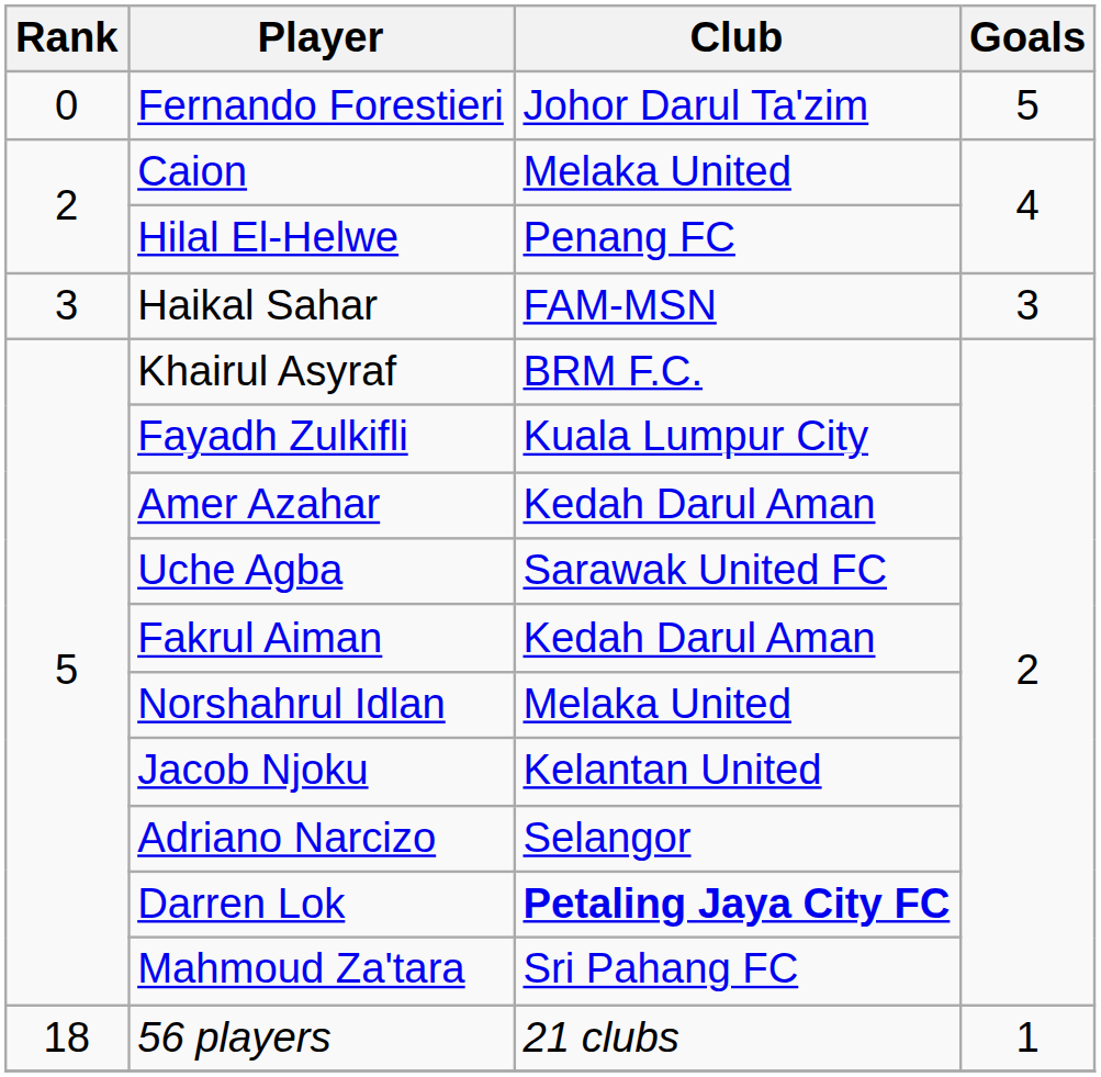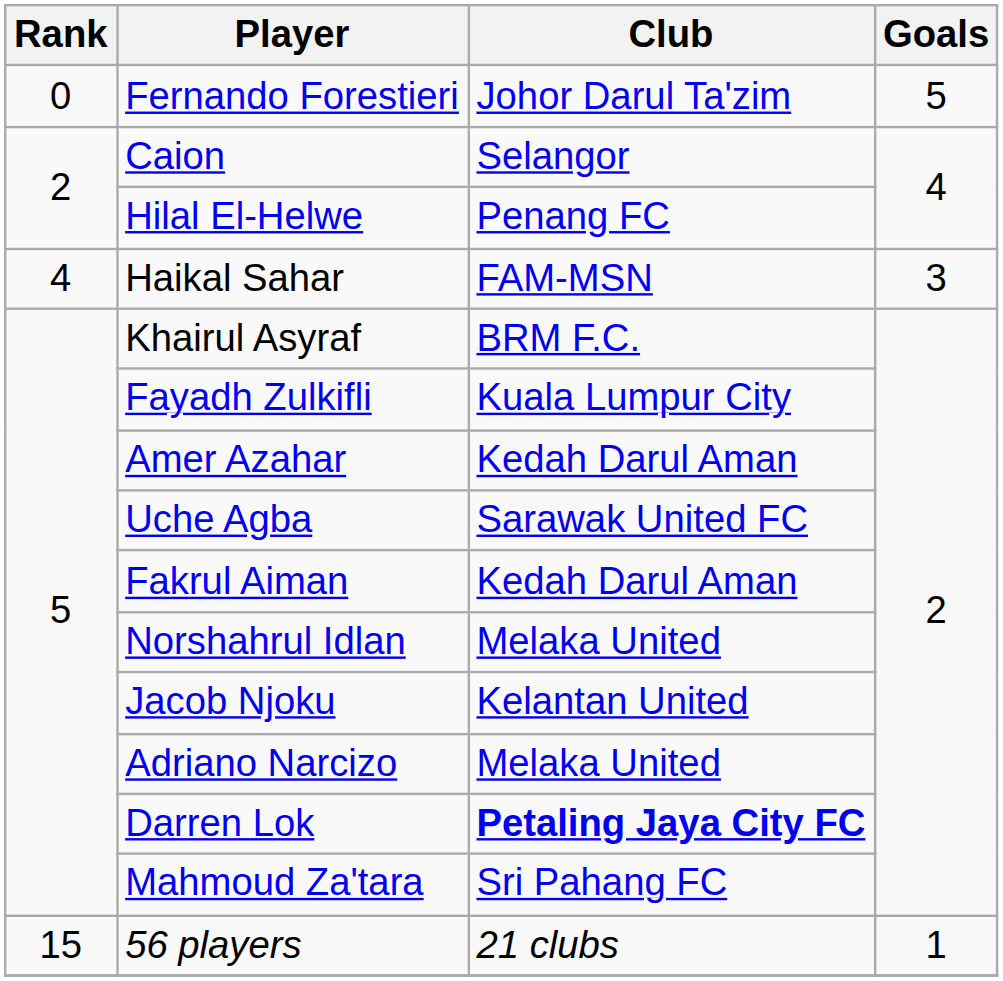 <table class="wikitable sortable" style="text-align:center">
 <tr>
 <th>Rank</th>
 <th>Player</th>
 <th>Club</th>
 <th>Goals</th>
 </tr>
 <tr>
 <td>0</td>
 <td align="left"> <a href='#'>Fernando Forestieri</a></td>
 <td align="left"><a href='#'>Johor Darul Ta'zim</a></td>
 <td>5</td>
 </tr>
 <tr>
 <td rowspan="2">2</td>
 <td align="left"> <a href='#'>Caion</a></td>
-<td align="left"><a href='#'>Melaka United</a></td>
+<td align="left"><a href='#'>Selangor</a></td>
 <td rowspan="2">4</td>
 </tr>
 <tr>
 <td align="left"> <a href='#'>Hilal El-Helwe</a></td>
 <td align="left"><a href='#'>Penang FC</a></td>
 </tr>
 <tr>
-<td>3</td>
+<td>4</td>
 <td align="left"> Haikal Sahar</td>
 <td align="left"><a href='#'>FAM-MSN</a></td>
 <td>3</td>
 </tr>
 <tr>
 <td rowspan="10">5</td>
 <td align="left"> Khairul Asyraf</td>
 <td align="left"><a href='#'>BRM F.C.</a></td>
 <td rowspan="10">2</td>
 </tr>
 <tr>
 <td align="left"> <a href='#'>Fayadh Zulkifli</a></td>
 <td align="left"><a href='#'>Kuala Lumpur City</a></td>
 </tr>
 <tr>
 <td align="left"> <a href='#'>Amer Azahar</a></td>
 <td align="left"><a href='#'>Kedah Darul Aman</a></td>
 </tr>
 <tr>
 <td align="left"> <a href='#'>Uche Agba</a></td>
 <td align="left"><a href='#'>Sarawak United FC</a></td>
 </tr>
 <tr>
 <td align="left"> <a href='#'>Fakrul Aiman</a></td>
 <td align="left"><a href='#'>Kedah Darul Aman</a></td>
 </tr>
 <tr>
 <td align="left"> <a href='#'>Norshahrul Idlan</a></td>
 <td align="left"><a href='#'>Melaka United</a></td>
 </tr>
 <tr>
 <td align="left"> <a href='#'>Jacob Njoku</a></td>
 <td align="left"><a href='#'>Kelantan United</a></td>
 </tr>
 <tr>
 <td align="left"> <a href='#'>Adriano Narcizo</a></td>
-<td align="left"><a href='#'>Selangor</a></td>
+<td align="left"><a href='#'>Melaka United</a></td>
 </tr>
 <tr>
 <td align="left"> <a href='#'>Darren Lok</a></td>
 <td align="left"><strong><a href='#'>Petaling Jaya City FC</a></strong></td>
 </tr>
 <tr>
 <td align="left"> <a href='#'>Mahmoud Za'tara</a></td>
 <td align="left"><a href='#'>Sri Pahang FC</a></td>
 </tr>
 <tr>
-<td>18</td>
+<td>15</td>
 <td style="text-align:left;"><em>56 players</em></td>
 <td style="text-align:left;"><em>21 clubs</em></td>
 <td>1</td>
 </tr>
 <tr>
 </tr>
 </table>
